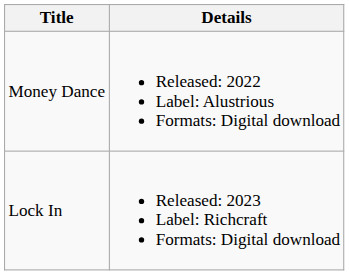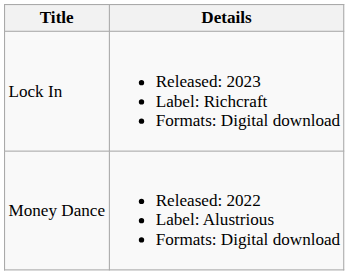 <table class="wikitable">
 <tr>
 <th>Title</th>
 <th>Details</th>
 </tr>
 <tr>
+<td>Lock In</td>
+<td><br><ul><li>Released: 2023</li><li>Label: Richcraft</li><li>Formats: Digital download</li></ul></td>
+</tr>
+<tr>
 <td>Money Dance</td>
 <td><br><ul><li>Released: 2022</li><li>Label: Alustrious</li><li>Formats: Digital download</li></ul></td>
 </tr>
-<tr>
-<td>Lock In</td>
-<td><br><ul><li>Released: 2023</li><li>Label: Richcraft</li><li>Formats: Digital download</li></ul></td>
-</tr>
 </table>
